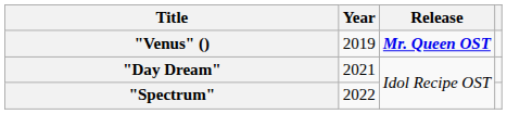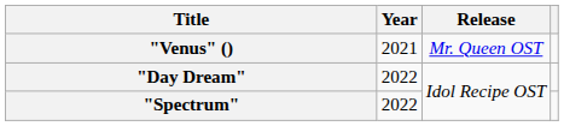 <table class="wikitable plainrowheaders" style="text-align:center;" border="1">
 <tr>
 <th scope="col" style="width:20em;">Title</th>
 <th scope="col">Year</th>
 <th scope="col">Release</th>
 <th scope="col"></th>
 </tr>
 <tr>
 <th scope="row">"Venus" ()<br></th>
-<td>2019</td>
-<td><strong><em><a href='#'>Mr. Queen OST</a></em></strong></td>
+<td>2021</td>
+<td><em><a href='#'>Mr. Queen OST</a></em></td>
 <td></td>
 </tr>
 <tr>
 <th scope="row">"Day Dream"<br></th>
-<td>2021</td>
+<td>2022</td>
 <td rowspan="2"><em>Idol Recipe OST</em></td>
 <td></td>
 </tr>
 <tr>
 <th scope="row">"Spectrum"<br></th>
 <td>2022</td>
 <td></td>
 </tr>
 </table>
